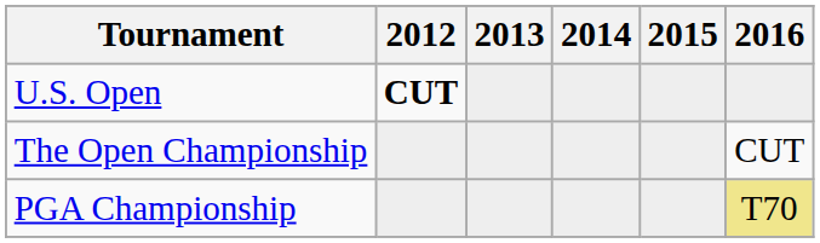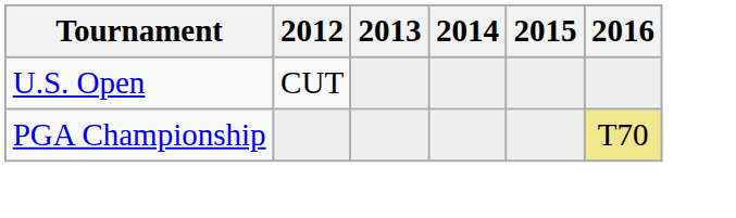 <table class="wikitable" style="font-size:95%;text-align:center;">
 <tr>
 <th>Tournament</th>
 <th>2012</th>
 <th>2013</th>
 <th>2014</th>
 <th>2015</th>
 <th>2016</th>
 </tr>
 <tr>
 <td align=left><a href='#'>U.S. Open</a></td>
-<td><strong>CUT</strong></td>
+<td>CUT</td>
 <td style="background:#eeeeee;"></td>
 <td style="background:#eeeeee;"></td>
 <td style="background:#eeeeee;"></td>
 <td style="background:#eeeeee;"></td>
-</tr>
-<tr>
-<td align=left><a href='#'>The Open Championship</a></td>
-<td style="background:#eeeeee;"></td>
-<td style="background:#eeeeee;"></td>
-<td style="background:#eeeeee;"></td>
-<td style="background:#eeeeee;"></td>
-<td>CUT</td>
 </tr>
 <tr>
 <td align=left><a href='#'>PGA Championship</a></td>
 <td style="background:#eeeeee;"></td>
 <td style="background:#eeeeee;"></td>
 <td style="background:#eeeeee;"></td>
 <td style="background:#eeeeee;"></td>
 <td style="background: khaki;">T70</td>
 </tr>
 </table>
